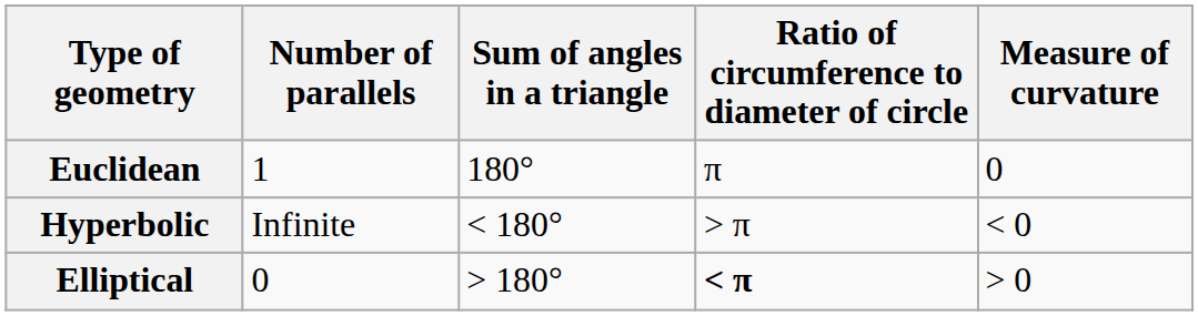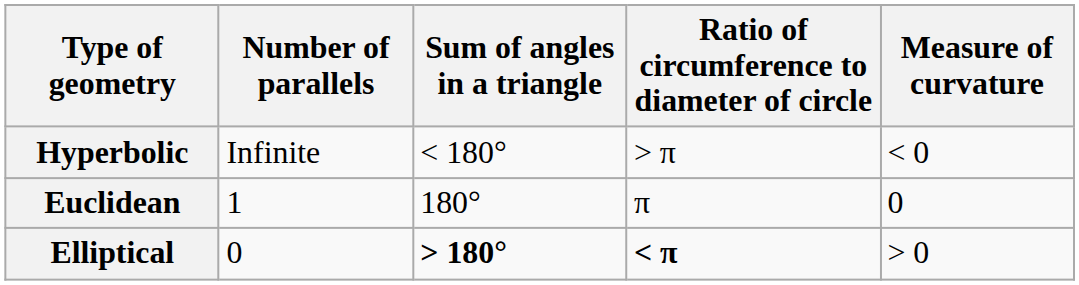 <table class="wikitable" style="margin: 1em auto 1em auto" style="text-align:center">
 <tr>
 <th style="width:100px">Type of geometry</th>
 <th style="width:90px">Number of parallels</th>
 <th style="width:100px">Sum of angles in a triangle</th>
 <th style="width:120px">Ratio of circumference to diameter of circle</th>
 <th style="width:90px">Measure of curvature</th>
 </tr>
 <tr>
+<th>Hyperbolic</th>
+<td>Infinite</td>
+<td>< 180°</td>
+<td>> π</td>
+<td>< 0</td>
+</tr>
+<tr>
 <th>Euclidean</th>
 <td>1</td>
 <td>180°</td>
 <td>π</td>
 <td>0</td>
 </tr>
 <tr>
-<th>Hyperbolic</th>
-<td>Infinite</td>
-<td>< 180°</td>
-<td>> π</td>
-<td>< 0</td>
-</tr>
-<tr>
 <th>Elliptical</th>
 <td>0</td>
-<td>> 180°</td>
+<td><strong>> 180°</strong></td>
 <td><strong>< π</strong></td>
 <td>> 0</td>
 </tr>
 </table>
